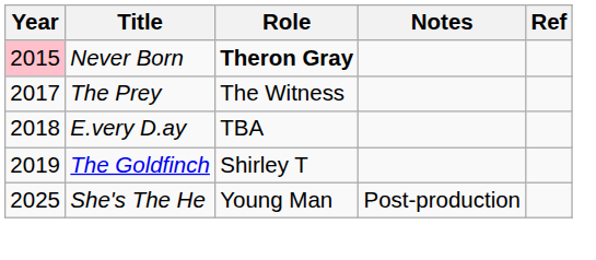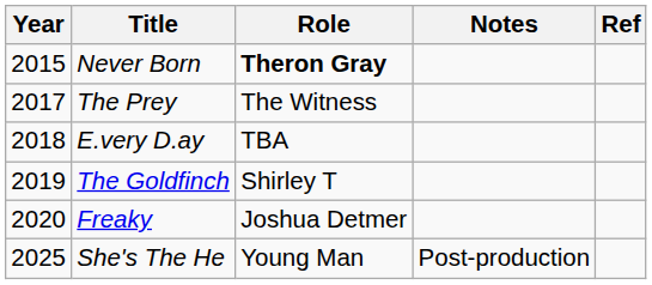 <table class="wikitable sortable">
 <tr>
 <th>Year</th>
 <th>Title</th>
 <th>Role</th>
 <th class="unsortable">Notes</th>
 <th class="unsortable">Ref</th>
 </tr>
 <tr>
-<td style="background: pink;">2015</td>
+<td>2015</td>
 <td><em>Never Born</em></td>
 <td><strong>Theron Gray</strong></td>
 <td></td>
 <td></td>
 </tr>
 <tr>
 <td>2017</td>
 <td><em>The Prey</em></td>
 <td>The Witness</td>
 <td></td>
 <td></td>
 </tr>
 <tr>
 <td>2018</td>
 <td><em>E.very D.ay</em></td>
 <td>TBA</td>
 <td></td>
 <td></td>
 </tr>
 <tr>
 <td>2019</td>
 <td><em><a href='#'>The Goldfinch</a></em></td>
 <td>Shirley T</td>
 <td></td>
 <td></td>
 </tr>
 <tr>
+<td>2020</td>
+<td><em><a href='#'>Freaky</a></em></td>
+<td>Joshua Detmer</td>
+<td></td>
+<td></td>
+</tr>
+<tr>
 <td>2025</td>
 <td><em>She's The He</em></td>
 <td>Young Man</td>
 <td>Post-production</td>
 <td></td>
 </tr>
 </table>
